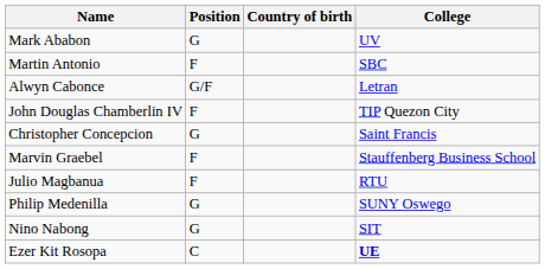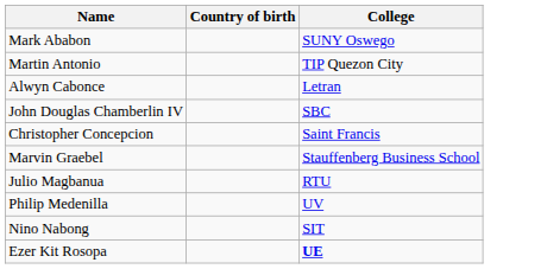 <table class="wikitable">
 <tr>
 <th>Name</th>
-<th>Position</th>
 <th>Country of birth</th>
 <th>College</th>
 </tr>
 <tr>
 <td>Mark Ababon</td>
-<td>G</td>
 <td></td>
-<td><a href='#'>UV</a></td>
+<td><a href='#'>SUNY Oswego</a></td>
 </tr>
 <tr>
 <td>Martin Antonio</td>
-<td>F</td>
 <td></td>
-<td><a href='#'>SBC</a></td>
+<td><a href='#'>TIP</a> Quezon City</td>
 </tr>
 <tr>
 <td>Alwyn Cabonce</td>
-<td>G/F</td>
 <td></td>
 <td><a href='#'>Letran</a></td>
 </tr>
 <tr>
 <td>John Douglas Chamberlin IV</td>
-<td>F</td>
 <td></td>
-<td><a href='#'>TIP</a> Quezon City</td>
+<td><a href='#'>SBC</a></td>
 </tr>
 <tr>
 <td>Christopher Concepcion</td>
-<td>G</td>
 <td></td>
 <td><a href='#'>Saint Francis</a></td>
 </tr>
 <tr>
 <td>Marvin Graebel</td>
-<td>F</td>
 <td></td>
 <td><a href='#'>Stauffenberg Business School</a></td>
 </tr>
 <tr>
 <td>Julio Magbanua</td>
-<td>F</td>
 <td></td>
 <td><a href='#'>RTU</a></td>
 </tr>
 <tr>
 <td>Philip Medenilla</td>
-<td>G</td>
 <td></td>
-<td><a href='#'>SUNY Oswego</a></td>
+<td><a href='#'>UV</a></td>
 </tr>
 <tr>
 <td>Nino Nabong</td>
-<td>G</td>
 <td></td>
 <td><a href='#'>SIT</a></td>
 </tr>
 <tr>
 <td>Ezer Kit Rosopa</td>
-<td>C</td>
 <td></td>
 <td><strong><a href='#'>UE</a></strong></td>
 </tr>
 </table>
